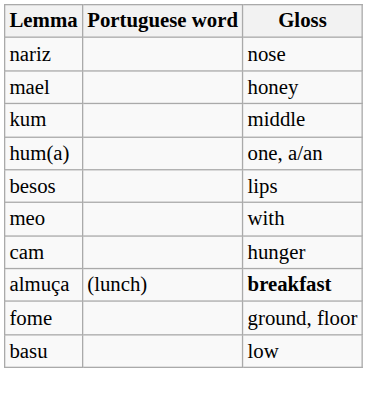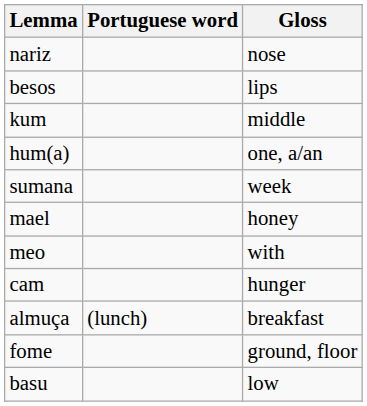 <table class="wikitable">
 <tr>
 <th>Lemma</th>
 <th>Portuguese word</th>
 <th>Gloss</th>
 </tr>
 <tr>
 <td>nariz</td>
 <td></td>
 <td>nose</td>
 </tr>
 <tr>
-<td>mael</td>
+<td>besos</td>
 <td></td>
-<td>honey</td>
+<td>lips</td>
 </tr>
 <tr>
 <td>kum</td>
 <td></td>
 <td>middle</td>
 </tr>
 <tr>
 <td>hum(a)</td>
 <td></td>
 <td>one, a/an</td>
 </tr>
 <tr>
-<td>besos</td>
+<td>sumana</td>
 <td></td>
-<td>lips</td>
+<td>week</td>
+</tr>
+<tr>
+<td>mael</td>
+<td></td>
+<td>honey</td>
 </tr>
 <tr>
 <td>meo</td>
 <td></td>
 <td>with</td>
 </tr>
 <tr>
 <td>cam</td>
 <td></td>
 <td>hunger</td>
 </tr>
 <tr>
 <td>almuça</td>
 <td> (lunch)</td>
-<td><strong>breakfast</strong></td>
+<td>breakfast</td>
 </tr>
 <tr>
 <td>fome</td>
 <td></td>
 <td>ground, floor</td>
 </tr>
 <tr>
 <td>basu</td>
 <td></td>
 <td>low</td>
 </tr>
 </table>
